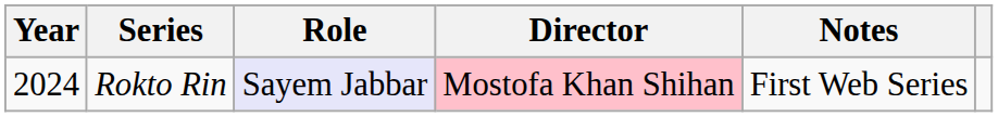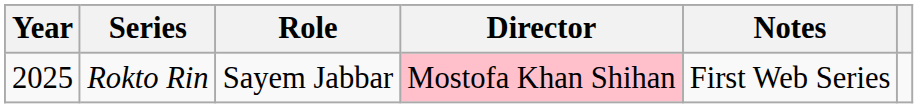 <table class="wikitable">
 <tr>
 <th>Year</th>
 <th>Series</th>
 <th>Role</th>
 <th>Director</th>
 <th>Notes</th>
 <th></th>
 </tr>
 <tr>
-<td>2024</td>
+<td>2025</td>
 <td><em>Rokto Rin</em></td>
-<td style="background: lavender;">Sayem Jabbar</td>
+<td>Sayem Jabbar</td>
 <td style="background: pink;">Mostofa Khan Shihan</td>
 <td>First Web Series</td>
 <td></td>
 </tr>
 </table>
